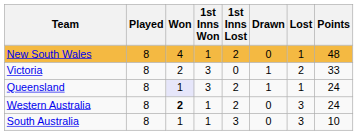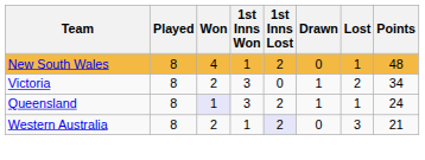 <table class="wikitable" style="text-align:center;">
 <tr>
 <th width=175>Team</th>
 <th style="width:30px;" abbr="Played">Played</th>
 <th style="width:30px;" abbr="Won">Won</th>
 <th style="width:30px;" abbr="1stWon">1st Inns Won</th>
 <th style="width:30px;" abbr="1stLost">1st Inns Lost</th>
 <th style="width:30px;" abbr="Drawn">Drawn</th>
 <th style="width:30px;" abbr="Lost">Lost</th>
 <th style="width:30px;" abbr="Points">Points</th>
 </tr>
 <tr style="background:#f4b942;">
 <td style="text-align:left;"><a href='#'>New South Wales</a></td>
 <td>8</td>
 <td>4</td>
 <td>1</td>
 <td>2</td>
 <td>0</td>
 <td>1</td>
 <td>48</td>
 </tr>
 <tr>
 <td style="text-align:left;"><a href='#'>Victoria</a></td>
 <td>8</td>
 <td>2</td>
 <td>3</td>
 <td>0</td>
 <td>1</td>
 <td>2</td>
-<td>33</td>
+<td>34</td>
 </tr>
 <tr>
 <td style="text-align:left;"><a href='#'>Queensland</a></td>
 <td>8</td>
 <td style="background: lavender;">1</td>
 <td>3</td>
 <td>2</td>
 <td>1</td>
 <td>1</td>
 <td>24</td>
 </tr>
 <tr>
 <td style="text-align:left;"><a href='#'>Western Australia</a></td>
 <td>8</td>
-<td><strong>2</strong></td>
+<td>2</td>
 <td>1</td>
-<td>2</td>
+<td style="background: lavender;">2</td>
 <td>0</td>
 <td>3</td>
-<td>24</td>
-</tr>
-<tr>
-<td style="text-align:left;"><a href='#'>South Australia</a></td>
-<td>8</td>
-<td>1</td>
-<td>1</td>
-<td>3</td>
-<td>0</td>
-<td>3</td>
-<td>10</td>
+<td>21</td>
 </tr>
 </table>
